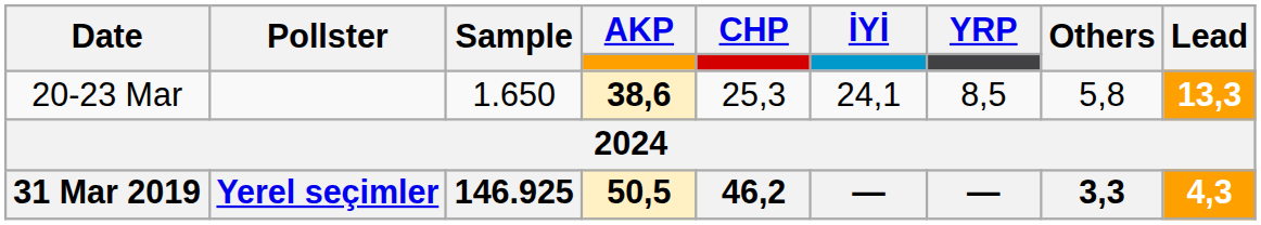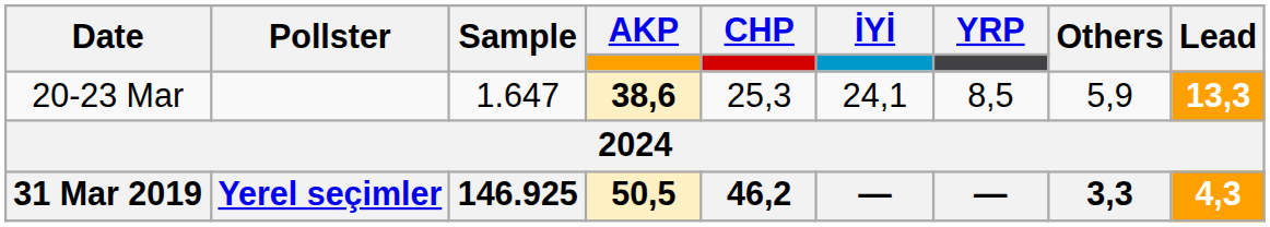 <table class="wikitable mw-collapsible" style="text-align:center; font-size:85%; line-height:14px;">
 <tr>
 <th rowspan="2">Date</th>
 <th rowspan="2">Pollster</th>
 <th rowspan="2">Sample</th>
 <th style="width:3em;"><a href='#'>AKP</a></th>
 <th style="width:3em;"><a href='#'>CHP</a></th>
 <th style="width:3em;"><a href='#'>İYİ</a></th>
 <th style="width:3em;"><a href='#'>YRP</a></th>
 <th rowspan="2">Others</th>
 <th rowspan="2">Lead</th>
 </tr>
 <tr>
 <th style="background:#fda000;"></th>
 <th style="background:#d40000;"></th>
 <th style="background:#0099cc;"></th>
 <th style="background:#414042;"></th>
 </tr>
 <tr>
 <td>20-23 Mar</td>
 <td></td>
-<td>1.650</td>
+<td>1.647</td>
 <td style="background:#FFF1C4"><strong>38,6</strong></td>
 <td>25,3</td>
 <td>24,1</td>
 <td>8,5</td>
-<td>5,8</td>
+<td>5,9</td>
 <th style="background:#fda000; color:white;">13,3</th>
 </tr>
 <tr>
 <th colspan="9">2024</th>
 </tr>
 <tr>
 <th>31 Mar 2019</th>
 <th><a href='#'>Yerel seçimler</a></th>
 <th>146.925</th>
 <th style="background:#FFF1C4">50,5</th>
 <th>46,2</th>
 <th>—</th>
 <th>—</th>
 <th>3,3</th>
 <th style="background:#fda000; color:white;">4,3</th>
 </tr>
 </table>
